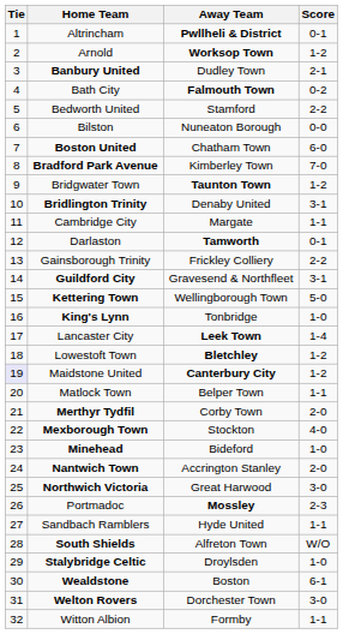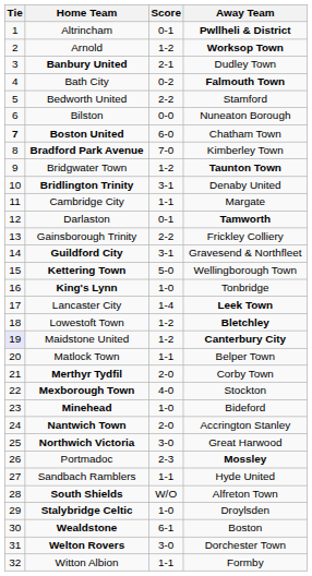 <table class="wikitable" style="text-align:center;">
 <tr>
 <th width=20>Tie</th>
 <th width=175>Home Team</th>
+<th width=20>Score</th>
 <th width=175>Away Team</th>
-<th width=20>Score</th>
 </tr>
 <tr>
 <td>1</td>
 <td>Altrincham</td>
+<td>0-1</td>
 <td><strong>Pwllheli & District</strong></td>
-<td>0-1</td>
 </tr>
 <tr>
 <td>2</td>
 <td>Arnold</td>
+<td>1-2</td>
 <td><strong>Worksop Town</strong></td>
-<td>1-2</td>
 </tr>
 <tr>
 <td>3</td>
 <td><strong>Banbury United</strong></td>
+<td>2-1</td>
 <td>Dudley Town</td>
-<td>2-1</td>
 </tr>
 <tr>
 <td>4</td>
 <td>Bath City</td>
+<td>0-2</td>
 <td><strong>Falmouth Town</strong></td>
-<td>0-2</td>
 </tr>
 <tr>
 <td>5</td>
 <td>Bedworth United</td>
+<td>2-2</td>
 <td>Stamford</td>
-<td>2-2</td>
 </tr>
 <tr>
 <td>6</td>
 <td>Bilston</td>
+<td>0-0</td>
 <td>Nuneaton Borough</td>
-<td>0-0</td>
 </tr>
 <tr>
-<td>7</td>
+<td><strong>7</strong></td>
 <td><strong>Boston United</strong></td>
+<td>6-0</td>
 <td>Chatham Town</td>
-<td>6-0</td>
 </tr>
 <tr>
 <td>8</td>
 <td><strong>Bradford Park Avenue</strong></td>
+<td>7-0</td>
 <td>Kimberley Town</td>
-<td>7-0</td>
 </tr>
 <tr>
 <td>9</td>
 <td>Bridgwater Town</td>
+<td>1-2</td>
 <td><strong>Taunton Town</strong></td>
-<td>1-2</td>
 </tr>
 <tr>
 <td>10</td>
 <td><strong>Bridlington Trinity</strong></td>
+<td>3-1</td>
 <td>Denaby United</td>
-<td>3-1</td>
 </tr>
 <tr>
 <td>11</td>
 <td>Cambridge City</td>
+<td>1-1</td>
 <td>Margate</td>
-<td>1-1</td>
 </tr>
 <tr>
 <td>12</td>
 <td>Darlaston</td>
+<td>0-1</td>
 <td><strong>Tamworth</strong></td>
-<td>0-1</td>
 </tr>
 <tr>
 <td>13</td>
 <td>Gainsborough Trinity</td>
+<td>2-2</td>
 <td>Frickley Colliery</td>
-<td>2-2</td>
 </tr>
 <tr>
 <td>14</td>
 <td><strong>Guildford City</strong></td>
+<td>3-1</td>
 <td>Gravesend & Northfleet</td>
-<td>3-1</td>
 </tr>
 <tr>
 <td>15</td>
 <td><strong>Kettering Town</strong></td>
+<td>5-0</td>
 <td>Wellingborough Town</td>
-<td>5-0</td>
 </tr>
 <tr>
 <td>16</td>
 <td><strong>King's Lynn</strong></td>
+<td>1-0</td>
 <td>Tonbridge</td>
-<td>1-0</td>
 </tr>
 <tr>
 <td>17</td>
 <td>Lancaster City</td>
+<td>1-4</td>
 <td><strong>Leek Town</strong></td>
-<td>1-4</td>
 </tr>
 <tr>
 <td>18</td>
 <td>Lowestoft Town</td>
+<td>1-2</td>
 <td><strong>Bletchley</strong></td>
-<td>1-2</td>
 </tr>
 <tr>
 <td style="background: lavender;">19</td>
 <td>Maidstone United</td>
+<td>1-2</td>
 <td><strong>Canterbury City</strong></td>
-<td>1-2</td>
 </tr>
 <tr>
 <td>20</td>
 <td>Matlock Town</td>
+<td>1-1</td>
 <td>Belper Town</td>
-<td>1-1</td>
 </tr>
 <tr>
 <td>21</td>
 <td><strong>Merthyr Tydfil</strong></td>
+<td>2-0</td>
 <td>Corby Town</td>
-<td>2-0</td>
 </tr>
 <tr>
 <td>22</td>
 <td><strong>Mexborough Town</strong></td>
+<td>4-0</td>
 <td>Stockton</td>
-<td>4-0</td>
 </tr>
 <tr>
 <td>23</td>
 <td><strong>Minehead</strong></td>
+<td>1-0</td>
 <td>Bideford</td>
-<td>1-0</td>
 </tr>
 <tr>
 <td>24</td>
 <td><strong>Nantwich Town</strong></td>
+<td>2-0</td>
 <td>Accrington Stanley</td>
-<td>2-0</td>
 </tr>
 <tr>
 <td>25</td>
 <td><strong>Northwich Victoria</strong></td>
+<td>3-0</td>
 <td>Great Harwood</td>
-<td>3-0</td>
 </tr>
 <tr>
 <td>26</td>
 <td>Portmadoc</td>
+<td>2-3</td>
 <td><strong>Mossley</strong></td>
-<td>2-3</td>
 </tr>
 <tr>
 <td>27</td>
 <td>Sandbach Ramblers</td>
+<td>1-1</td>
 <td>Hyde United</td>
-<td>1-1</td>
 </tr>
 <tr>
 <td>28</td>
 <td><strong>South Shields</strong></td>
+<td>W/O</td>
 <td>Alfreton Town</td>
-<td>W/O</td>
 </tr>
 <tr>
 <td>29</td>
 <td><strong>Stalybridge Celtic</strong></td>
+<td>1-0</td>
 <td>Droylsden</td>
-<td>1-0</td>
 </tr>
 <tr>
 <td>30</td>
 <td><strong>Wealdstone</strong></td>
+<td>6-1</td>
 <td>Boston</td>
-<td>6-1</td>
 </tr>
 <tr>
 <td>31</td>
 <td><strong>Welton Rovers</strong></td>
+<td>3-0</td>
 <td>Dorchester Town</td>
-<td>3-0</td>
 </tr>
 <tr>
 <td>32</td>
 <td>Witton Albion</td>
+<td>1-1</td>
 <td>Formby</td>
-<td>1-1</td>
 </tr>
 </table>
